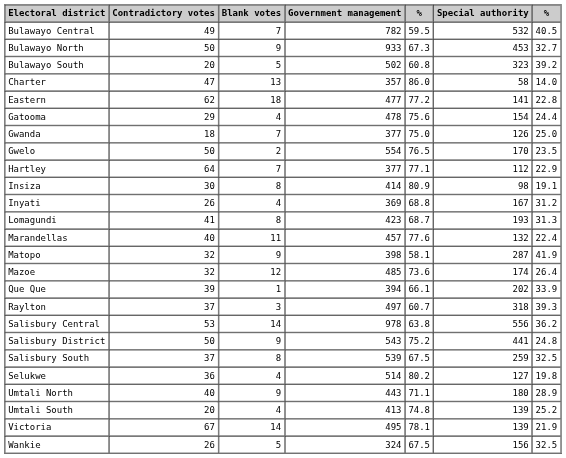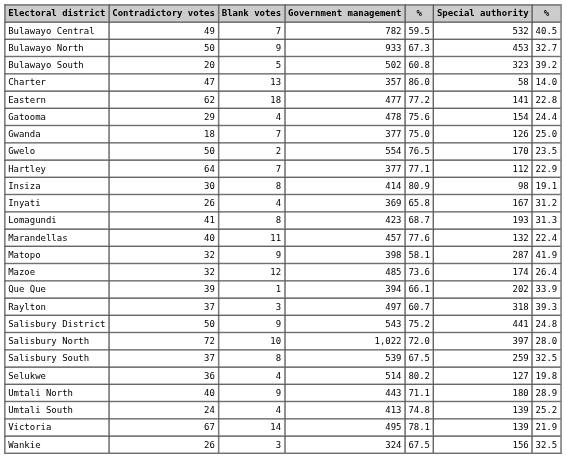 <table border="1" cellpadding="4" cellspacing="0" style="border-collapse: collapse border-color: #444444">
 <tr bgcolor="CCCCCC">
 <th>Electoral district</th>
 <th>Contradictory votes</th>
 <th>Blank votes</th>
 <th>Government management</th>
 <th>%</th>
 <th>Special authority</th>
 <th>%</th>
 </tr>
 <tr>
 <td align=left>Bulawayo Central</td>
 <td align=right>49</td>
 <td align=right>7</td>
 <td align=right>782</td>
 <td align=right>59.5</td>
 <td align=right>532</td>
 <td align=right>40.5</td>
 </tr>
 <tr>
 <td align=left>Bulawayo North</td>
 <td align=right>50</td>
 <td align=right>9</td>
 <td align=right>933</td>
 <td align=right>67.3</td>
 <td align=right>453</td>
 <td align=right>32.7</td>
 </tr>
 <tr>
 <td align=left>Bulawayo South</td>
 <td align=right>20</td>
 <td align=right>5</td>
 <td align=right>502</td>
 <td align=right>60.8</td>
 <td align=right>323</td>
 <td align=right>39.2</td>
 </tr>
 <tr>
 <td align=left>Charter</td>
 <td align=right>47</td>
 <td align=right>13</td>
 <td align=right>357</td>
 <td align=right>86.0</td>
 <td align=right>58</td>
 <td align=right>14.0</td>
 </tr>
 <tr>
 <td align=left>Eastern</td>
 <td align=right>62</td>
 <td align=right>18</td>
 <td align=right>477</td>
 <td align=right>77.2</td>
 <td align=right>141</td>
 <td align=right>22.8</td>
 </tr>
 <tr>
 <td align=left>Gatooma</td>
 <td align=right>29</td>
 <td align=right>4</td>
 <td align=right>478</td>
 <td align=right>75.6</td>
 <td align=right>154</td>
 <td align=right>24.4</td>
 </tr>
 <tr>
 <td align=left>Gwanda</td>
 <td align=right>18</td>
 <td align=right>7</td>
 <td align=right>377</td>
 <td align=right>75.0</td>
 <td align=right>126</td>
 <td align=right>25.0</td>
 </tr>
 <tr>
 <td align=left>Gwelo</td>
 <td align=right>50</td>
 <td align=right>2</td>
 <td align=right>554</td>
 <td align=right>76.5</td>
 <td align=right>170</td>
 <td align=right>23.5</td>
 </tr>
 <tr>
 <td align=left>Hartley</td>
 <td align=right>64</td>
 <td align=right>7</td>
 <td align=right>377</td>
 <td align=right>77.1</td>
 <td align=right>112</td>
 <td align=right>22.9</td>
 </tr>
 <tr>
 <td align=left>Insiza</td>
 <td align=right>30</td>
 <td align=right>8</td>
 <td align=right>414</td>
 <td align=right>80.9</td>
 <td align=right>98</td>
 <td align=right>19.1</td>
 </tr>
 <tr>
 <td align=left>Inyati</td>
 <td align=right>26</td>
 <td align=right>4</td>
 <td align=right>369</td>
-<td align=right>68.8</td>
+<td align=right>65.8</td>
 <td align=right>167</td>
 <td align=right>31.2</td>
 </tr>
 <tr>
 <td align=left>Lomagundi</td>
 <td align=right>41</td>
 <td align=right>8</td>
 <td align=right>423</td>
 <td align=right>68.7</td>
 <td align=right>193</td>
 <td align=right>31.3</td>
 </tr>
 <tr>
 <td align=left>Marandellas</td>
 <td align=right>40</td>
 <td align=right>11</td>
 <td align=right>457</td>
 <td align=right>77.6</td>
 <td align=right>132</td>
 <td align=right>22.4</td>
 </tr>
 <tr>
 <td align=left>Matopo</td>
 <td align=right>32</td>
 <td align=right>9</td>
 <td align=right>398</td>
 <td align=right>58.1</td>
 <td align=right>287</td>
 <td align=right>41.9</td>
 </tr>
 <tr>
 <td align=left>Mazoe</td>
 <td align=right>32</td>
 <td align=right>12</td>
 <td align=right>485</td>
 <td align=right>73.6</td>
 <td align=right>174</td>
 <td align=right>26.4</td>
 </tr>
 <tr>
 <td align=left>Que Que</td>
 <td align=right>39</td>
 <td align=right>1</td>
 <td align=right>394</td>
 <td align=right>66.1</td>
 <td align=right>202</td>
 <td align=right>33.9</td>
 </tr>
 <tr>
 <td align=left>Raylton</td>
 <td align=right>37</td>
 <td align=right>3</td>
 <td align=right>497</td>
 <td align=right>60.7</td>
 <td align=right>318</td>
 <td align=right>39.3</td>
 </tr>
 <tr>
-<td align=left>Salisbury Central</td>
-<td align=right>53</td>
-<td align=right>14</td>
-<td align=right>978</td>
-<td align=right>63.8</td>
-<td align=right>556</td>
-<td align=right>36.2</td>
-</tr>
-<tr>
 <td align=left>Salisbury District</td>
 <td align=right>50</td>
 <td align=right>9</td>
 <td align=right>543</td>
 <td align=right>75.2</td>
 <td align=right>441</td>
 <td align=right>24.8</td>
+</tr>
+<tr>
+<td align=left>Salisbury North</td>
+<td align=right>72</td>
+<td align=right>10</td>
+<td align=right>1,022</td>
+<td align=right>72.0</td>
+<td align=right>397</td>
+<td align=right>28.0</td>
 </tr>
 <tr>
 <td align=left>Salisbury South</td>
 <td align=right>37</td>
 <td align=right>8</td>
 <td align=right>539</td>
 <td align=right>67.5</td>
 <td align=right>259</td>
 <td align=right>32.5</td>
 </tr>
 <tr>
 <td align=left>Selukwe</td>
 <td align=right>36</td>
 <td align=right>4</td>
 <td align=right>514</td>
 <td align=right>80.2</td>
 <td align=right>127</td>
 <td align=right>19.8</td>
 </tr>
 <tr>
 <td align=left>Umtali North</td>
 <td align=right>40</td>
 <td align=right>9</td>
 <td align=right>443</td>
 <td align=right>71.1</td>
 <td align=right>180</td>
 <td align=right>28.9</td>
 </tr>
 <tr>
 <td align=left>Umtali South</td>
-<td align=right>20</td>
+<td align=right>24</td>
 <td align=right>4</td>
 <td align=right>413</td>
 <td align=right>74.8</td>
 <td align=right>139</td>
 <td align=right>25.2</td>
 </tr>
 <tr>
 <td align=left>Victoria</td>
 <td align=right>67</td>
 <td align=right>14</td>
 <td align=right>495</td>
 <td align=right>78.1</td>
 <td align=right>139</td>
 <td align=right>21.9</td>
 </tr>
 <tr>
 <td align=left>Wankie</td>
 <td align=right>26</td>
-<td align=right>5</td>
+<td align=right>3</td>
 <td align=right>324</td>
 <td align=right>67.5</td>
 <td align=right>156</td>
 <td align=right>32.5</td>
 </tr>
 </table>
